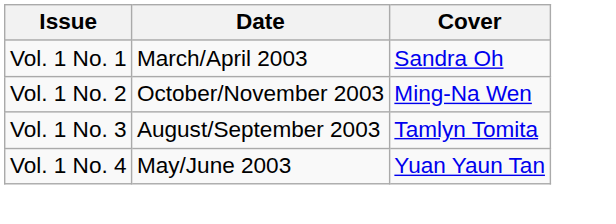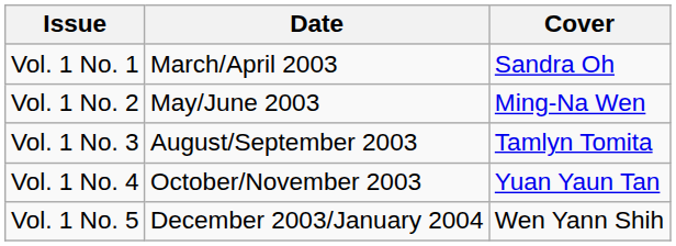 <table class="wikitable">
 <tr>
 <th>Issue</th>
 <th>Date</th>
 <th>Cover</th>
 </tr>
 <tr>
 <td>Vol. 1 No. 1</td>
 <td>March/April 2003</td>
 <td><a href='#'>Sandra Oh</a></td>
 </tr>
 <tr>
 <td>Vol. 1 No. 2</td>
-<td>October/November 2003</td>
+<td>May/June 2003</td>
 <td><a href='#'>Ming-Na Wen</a></td>
 </tr>
 <tr>
 <td>Vol. 1 No. 3</td>
 <td>August/September 2003</td>
 <td><a href='#'>Tamlyn Tomita</a></td>
 </tr>
 <tr>
 <td>Vol. 1 No. 4</td>
-<td>May/June 2003</td>
+<td>October/November 2003</td>
 <td><a href='#'>Yuan Yaun Tan</a></td>
 </tr>
+<tr>
+<td>Vol. 1 No. 5</td>
+<td>December 2003/January 2004</td>
+<td>Wen Yann Shih</td>
+</tr>
 </table>
